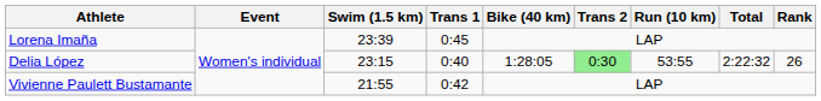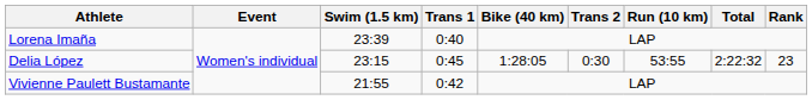 <table class="wikitable" style="font-size:90%">
 <tr>
 <th>Athlete</th>
 <th>Event</th>
 <th>Swim (1.5 km)</th>
 <th>Trans 1</th>
 <th>Bike (40 km)</th>
 <th>Trans 2</th>
 <th>Run (10 km)</th>
 <th>Total</th>
 <th>Rank</th>
 </tr>
 <tr>
 <td><a href='#'>Lorena Imaña</a></td>
 <td rowspan="3"><a href='#'>Women's individual</a></td>
 <td align=center>23:39</td>
-<td align=center>0:45</td>
+<td align=center>0:40</td>
 <td align=center colspan=5>LAP</td>
 </tr>
 <tr>
 <td><a href='#'>Delia López</a></td>
 <td align=center>23:15</td>
-<td align=center>0:40</td>
+<td align=center>0:45</td>
 <td align=center>1:28:05</td>
-<td align=center style="background: lightgreen;">0:30</td>
+<td align=center>0:30</td>
 <td align=center>53:55</td>
 <td align=center>2:22:32</td>
-<td align=center>26</td>
+<td align=center>23</td>
 </tr>
 <tr>
 <td><a href='#'>Vivienne Paulett Bustamante</a></td>
 <td align=center>21:55</td>
 <td align=center>0:42</td>
 <td align=center colspan=5>LAP</td>
 </tr>
 </table>
